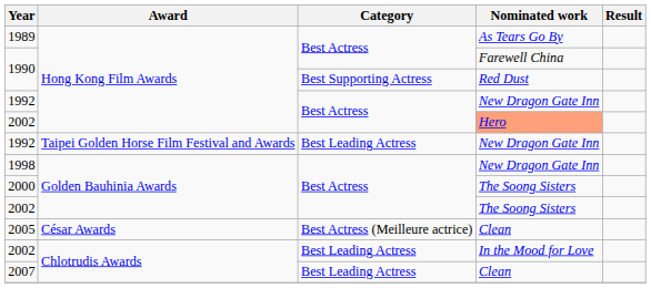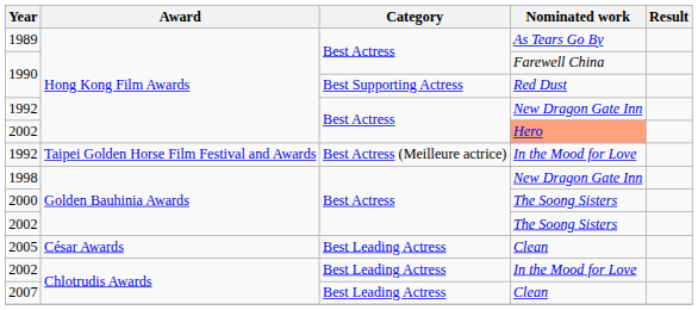 <table class="wikitable sortable">
 <tr>
 <th>Year</th>
 <th>Award</th>
 <th>Category</th>
 <th>Nominated work</th>
 <th>Result</th>
 </tr>
 <tr>
 <td>1989</td>
 <td rowspan=5><a href='#'>Hong Kong Film Awards</a></td>
 <td rowspan=2><a href='#'>Best Actress</a></td>
 <td><em><a href='#'>As Tears Go By</a></em></td>
 <td></td>
 </tr>
 <tr>
 <td rowspan=2>1990</td>
 <td><em>Farewell China</em></td>
 <td></td>
 </tr>
 <tr>
 <td><a href='#'>Best Supporting Actress</a></td>
 <td><em><a href='#'>Red Dust</a></em></td>
 <td></td>
 </tr>
 <tr>
 <td>1992</td>
 <td rowspan=2><a href='#'>Best Actress</a></td>
 <td><em><a href='#'>New Dragon Gate Inn</a></em></td>
 <td></td>
 </tr>
 <tr>
 <td>2002</td>
 <td style="background: lightsalmon;"><em><a href='#'>Hero</a></em></td>
 <td></td>
 </tr>
 <tr>
 <td>1992</td>
 <td><a href='#'>Taipei Golden Horse Film Festival and Awards</a></td>
-<td><a href='#'>Best Leading Actress</a></td>
-<td><em><a href='#'>New Dragon Gate Inn</a></em></td>
+<td><a href='#'>Best Actress</a> (Meilleure actrice)</td>
+<td><em><a href='#'>In the Mood for Love</a></em></td>
 <td></td>
 </tr>
 <tr>
 <td>1998</td>
 <td rowspan=3><a href='#'>Golden Bauhinia Awards</a></td>
 <td rowspan=3><a href='#'>Best Actress</a></td>
 <td><em><a href='#'>New Dragon Gate Inn</a></em></td>
 <td></td>
 </tr>
 <tr>
 <td>2000</td>
 <td><em><a href='#'>The Soong Sisters</a></em></td>
 <td></td>
 </tr>
 <tr>
 <td>2002</td>
 <td><em><a href='#'>The Soong Sisters</a></em></td>
 <td></td>
 </tr>
 <tr>
 <td>2005</td>
 <td><a href='#'>César Awards</a></td>
-<td><a href='#'>Best Actress</a> (Meilleure actrice)</td>
+<td><a href='#'>Best Leading Actress</a></td>
 <td><em><a href='#'>Clean</a></em></td>
 <td></td>
 </tr>
 <tr>
 <td>2002</td>
 <td rowspan=2><a href='#'>Chlotrudis Awards</a></td>
 <td><a href='#'>Best Leading Actress</a></td>
 <td><em><a href='#'>In the Mood for Love</a></em></td>
 <td></td>
 </tr>
 <tr>
 <td>2007</td>
 <td><a href='#'>Best Leading Actress</a></td>
 <td><em><a href='#'>Clean</a></em></td>
 <td></td>
 </tr>
 <tr>
 </tr>
 </table>
